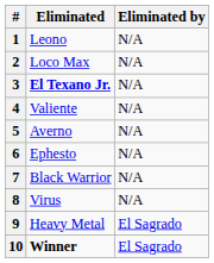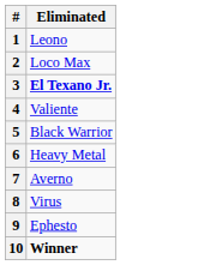 <table class="wikitable sortable">
 <tr>
 <th data-sort-type="number" scope="col">#</th>
 <th scope="col">Eliminated</th>
-<th scope="col">Eliminated by</th>
 </tr>
 <tr>
 <th>1</th>
 <td><a href='#'>Leono</a></td>
-<td>N/A</td>
 </tr>
 <tr>
 <th>2</th>
 <td><a href='#'>Loco Max</a></td>
-<td>N/A</td>
 </tr>
 <tr>
 <th>3</th>
 <td><strong><a href='#'>El Texano Jr.</a></strong></td>
-<td>N/A</td>
 </tr>
 <tr>
 <th>4</th>
 <td><a href='#'>Valiente</a></td>
-<td>N/A</td>
 </tr>
 <tr>
 <th>5</th>
-<td><a href='#'>Averno</a></td>
-<td>N/A</td>
+<td><a href='#'>Black Warrior</a></td>
 </tr>
 <tr>
 <th>6</th>
-<td><a href='#'>Ephesto</a></td>
-<td>N/A</td>
+<td><a href='#'>Heavy Metal</a></td>
 </tr>
 <tr>
 <th>7</th>
-<td><a href='#'>Black Warrior</a></td>
-<td>N/A</td>
+<td><a href='#'>Averno</a></td>
 </tr>
 <tr>
 <th>8</th>
 <td><a href='#'>Virus</a></td>
-<td>N/A</td>
 </tr>
 <tr>
 <th>9</th>
-<td><a href='#'>Heavy Metal</a></td>
-<td><a href='#'>El Sagrado</a></td>
+<td><a href='#'>Ephesto</a></td>
 </tr>
 <tr>
 <th>10</th>
 <td><strong>Winner</strong></td>
-<td><a href='#'>El Sagrado</a></td>
 </tr>
 </table>
